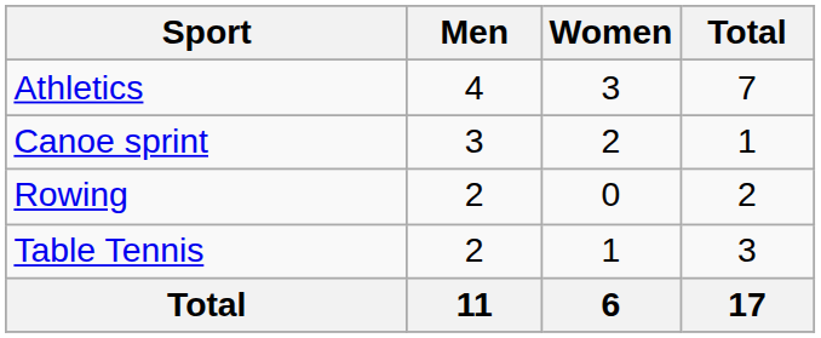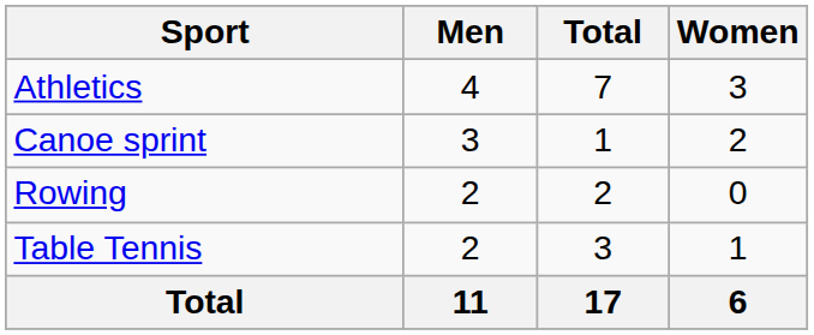 <table class="wikitable sortable" style="text-align:center;">
 <tr>
 <th width=180>Sport</th>
 <th width=55>Men</th>
+<th width=55>Total</th>
 <th width=55>Women</th>
-<th width=55>Total</th>
 </tr>
 <tr>
 <td align=left><a href='#'>Athletics</a></td>
 <td>4</td>
+<td>7</td>
 <td>3</td>
-<td>7</td>
 </tr>
 <tr>
 <td align=left><a href='#'>Canoe sprint</a></td>
 <td>3</td>
+<td>1</td>
 <td>2</td>
-<td>1</td>
 </tr>
 <tr>
 <td align=left><a href='#'>Rowing</a></td>
 <td>2</td>
+<td>2</td>
 <td>0</td>
-<td>2</td>
 </tr>
 <tr>
 <td align=left><a href='#'>Table Tennis</a></td>
 <td>2</td>
+<td>3</td>
 <td>1</td>
-<td>3</td>
 </tr>
 <tr>
 <th align=left>Total</th>
 <th>11</th>
+<th>17</th>
 <th>6</th>
-<th>17</th>
 </tr>
 </table>
